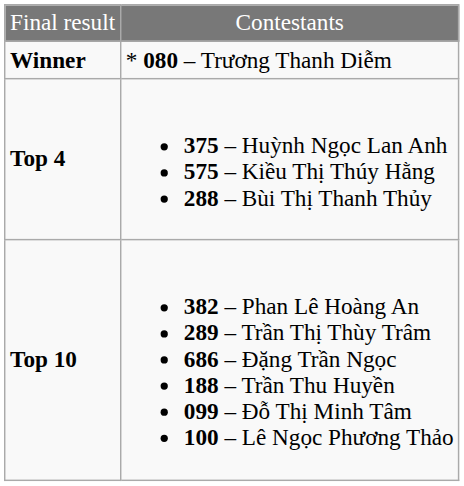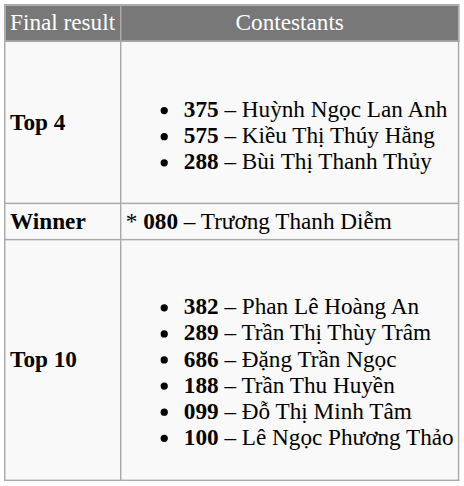 <table class="wikitable">
 <tr bgcolor="#787878" style="color:#FFFFFF" align="center">
 <td>Final result</td>
 <td>Contestants</td>
 </tr>
 <tr>
+<td><strong>Top 4</strong></td>
+<td><br><ul><li><strong>375</strong> – Huỳnh Ngọc Lan Anh</li><li><strong>575</strong> – Kiều Thị Thúy Hằng</li><li><strong>288</strong> – Bùi Thị Thanh Thủy</li></ul></td>
+</tr>
+<tr>
 <td><strong>Winner</strong></td>
 <td>* <strong>080</strong> – Trương Thanh Diễm</td>
-</tr>
-<tr>
-<td><strong>Top 4</strong></td>
-<td><br><ul><li><strong>375</strong> – Huỳnh Ngọc Lan Anh</li><li><strong>575</strong> – Kiều Thị Thúy Hằng</li><li><strong>288</strong> – Bùi Thị Thanh Thủy</li></ul></td>
 </tr>
 <tr>
 <td><strong>Top 10</strong></td>
 <td><br><ul><li><strong>382</strong> – Phan Lê Hoàng An</li><li><strong>289</strong> – Trần Thị Thùy Trâm</li><li><strong>686</strong> – Đặng Trần Ngọc</li><li><strong>188</strong> – Trần Thu Huyền</li><li><strong>099</strong> – Đỗ Thị Minh Tâm</li><li><strong>100</strong> – Lê Ngọc Phương Thảo</li></ul></td>
 </tr>
 </table>
